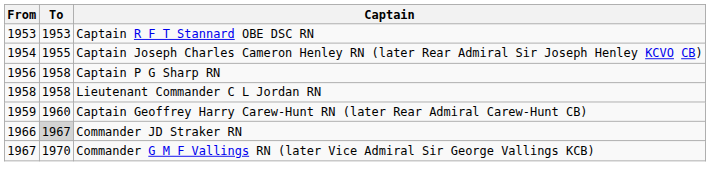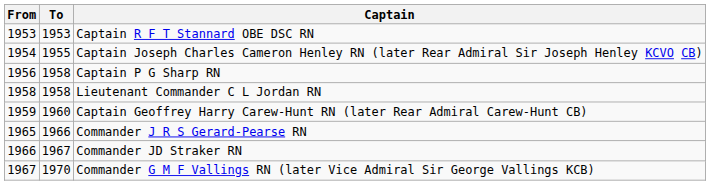 <table class="wikitable" style="text-align:left">
 <tr>
 <th>From</th>
 <th>To</th>
 <th>Captain</th>
 </tr>
 <tr>
 <td>1953</td>
 <td>1953</td>
 <td>Captain <a href='#'>R F T Stannard</a> OBE DSC RN</td>
 </tr>
 <tr>
 <td>1954</td>
 <td>1955</td>
 <td>Captain Joseph Charles Cameron Henley RN (later Rear Admiral Sir Joseph Henley <a href='#'>KCVO</a> <a href='#'>CB</a>)</td>
 </tr>
 <tr>
 <td>1956</td>
 <td>1958</td>
 <td>Captain P G Sharp RN</td>
 </tr>
 <tr>
 <td>1958</td>
 <td>1958</td>
 <td>Lieutenant Commander C L Jordan RN</td>
 </tr>
 <tr>
 <td>1959</td>
 <td>1960</td>
 <td>Captain Geoffrey Harry Carew-Hunt RN (later Rear Admiral Carew-Hunt CB)</td>
 </tr>
 <tr>
+<td>1965</td>
 <td>1966</td>
-<td style="background: lightgrey;">1967</td>
+<td>Commander <a href='#'>J R S Gerard-Pearse</a> RN</td>
+</tr>
+<tr>
+<td>1966</td>
+<td>1967</td>
 <td>Commander JD Straker RN</td>
 </tr>
 <tr>
 <td>1967</td>
 <td>1970</td>
 <td>Commander <a href='#'>G M F Vallings</a> RN (later Vice Admiral Sir George Vallings KCB)</td>
 </tr>
 </table>
